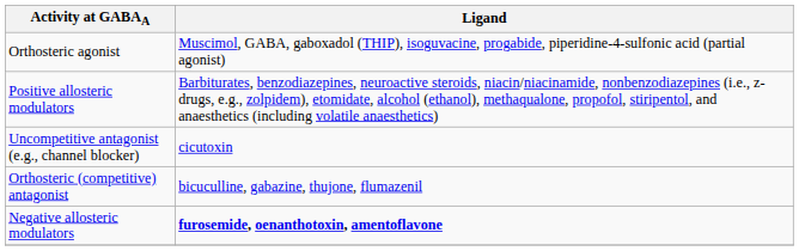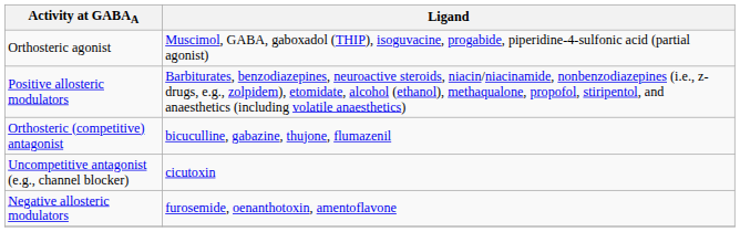 <table class="wikitable">
 <tr>
 <th>Activity at GABA<sub>A</sub></th>
 <th>Ligand</th>
 </tr>
 <tr>
 <td>Orthosteric agonist</td>
 <td><a href='#'>Muscimol</a>, GABA, gaboxadol (<a href='#'>THIP</a>), <a href='#'>isoguvacine</a>, <a href='#'>progabide</a>, piperidine-4-sulfonic acid (partial agonist)</td>
 </tr>
 <tr>
 <td><a href='#'>Positive allosteric modulators</a></td>
 <td><a href='#'>Barbiturates</a>, <a href='#'>benzodiazepines</a>, <a href='#'>neuroactive steroids</a>, <a href='#'>niacin</a>/<a href='#'>niacinamide</a>, <a href='#'>nonbenzodiazepines</a> (i.e., z-drugs, e.g., <a href='#'>zolpidem</a>), <a href='#'>etomidate</a>, <a href='#'>alcohol</a> (<a href='#'>ethanol</a>), <a href='#'>methaqualone</a>, <a href='#'>propofol</a>, <a href='#'>stiripentol</a>, and anaesthetics (including <a href='#'>volatile anaesthetics</a>)</td>
 </tr>
 <tr>
+<td><a href='#'>Orthosteric (competitive) antagonist</a></td>
+<td><a href='#'>bicuculline</a>, <a href='#'>gabazine</a>, <a href='#'>thujone</a>, <a href='#'>flumazenil</a></td>
+</tr>
+<tr>
 <td><a href='#'>Uncompetitive antagonist</a> (e.g., channel blocker)</td>
 <td><a href='#'>cicutoxin</a></td>
 </tr>
 <tr>
-<td><a href='#'>Orthosteric (competitive) antagonist</a></td>
-<td><a href='#'>bicuculline</a>, <a href='#'>gabazine</a>, <a href='#'>thujone</a>, <a href='#'>flumazenil</a></td>
-</tr>
-<tr>
 <td><a href='#'>Negative allosteric modulators</a></td>
-<td><strong><a href='#'>furosemide</a>, <a href='#'>oenanthotoxin</a>, <a href='#'>amentoflavone</a></strong></td>
+<td><a href='#'>furosemide</a>, <a href='#'>oenanthotoxin</a>, <a href='#'>amentoflavone</a></td>
 </tr>
 <tr>
 </tr>
 </table>
